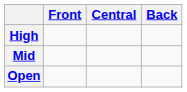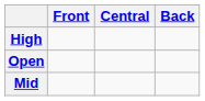 <table class="wikitable" style="text-align: center;">
 <tr>
 <th style="width:22%;"></th>
 <th><a href='#'>Front</a></th>
 <th><a href='#'>Central</a></th>
 <th><a href='#'>Back</a></th>
 </tr>
 <tr>
 <th><a href='#'>High</a></th>
 <td> </td>
 <td></td>
 <td> </td>
 </tr>
 <tr>
+<th><a href='#'>Open</a></th>
+<td> </td>
+<td></td>
+<td></td>
+</tr>
+<tr>
 <th><a href='#'>Mid</a></th>
 <td> </td>
 <td></td>
 <td> </td>
 </tr>
-<tr>
-<th><a href='#'>Open</a></th>
-<td> </td>
-<td></td>
-<td></td>
-</tr>
 </table>
